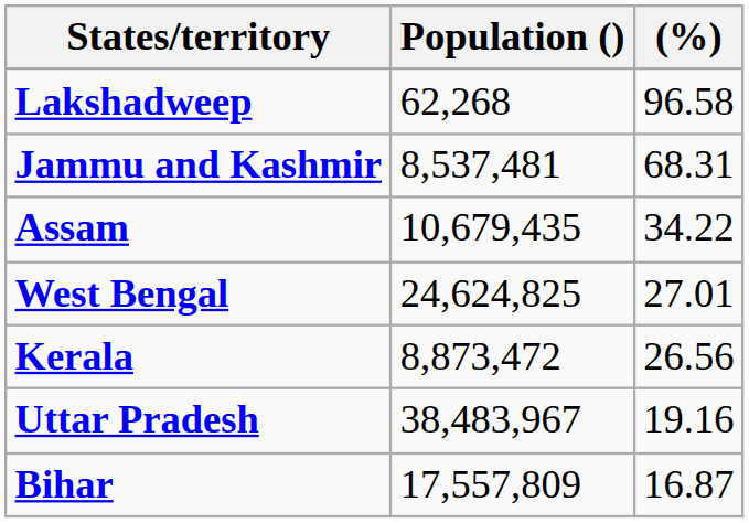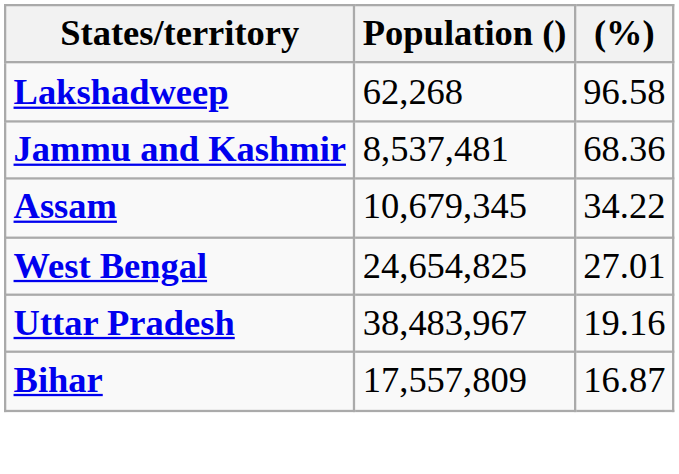 <table class="wikitable">
 <tr>
 <th>States/territory</th>
 <th>Population ()</th>
 <th>(%)</th>
 </tr>
 <tr>
 <td><strong><a href='#'>Lakshadweep</a></strong></td>
 <td>62,268</td>
 <td>96.58</td>
 </tr>
 <tr>
 <td><strong><a href='#'>Jammu and Kashmir</a></strong></td>
 <td>8,537,481</td>
-<td>68.31</td>
+<td>68.36</td>
 </tr>
 <tr>
 <td><strong><a href='#'>Assam</a></strong></td>
-<td>10,679,435</td>
+<td>10,679,345</td>
 <td>34.22</td>
 </tr>
 <tr>
 <td><strong><a href='#'>West Bengal</a></strong></td>
-<td>24,624,825</td>
+<td>24,654,825</td>
 <td>27.01</td>
-</tr>
-<tr>
-<td><strong><a href='#'>Kerala</a></strong></td>
-<td>8,873,472</td>
-<td>26.56</td>
 </tr>
 <tr>
 <td><strong><a href='#'>Uttar Pradesh</a></strong></td>
 <td>38,483,967</td>
 <td>19.16</td>
 </tr>
 <tr>
 <td><strong><a href='#'>Bihar</a></strong></td>
 <td>17,557,809</td>
 <td>16.87</td>
 </tr>
 </table>
